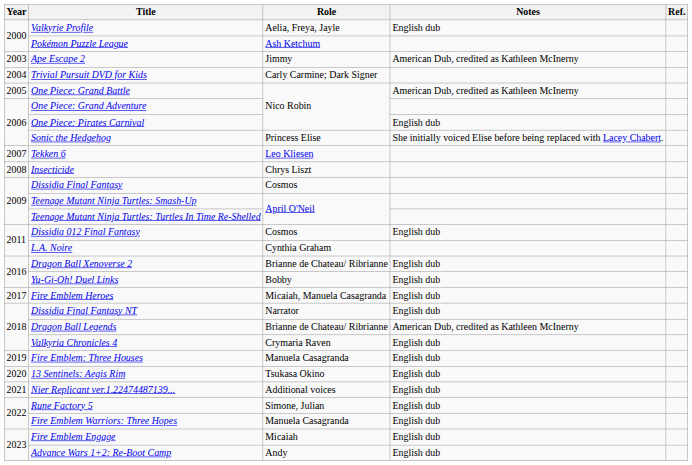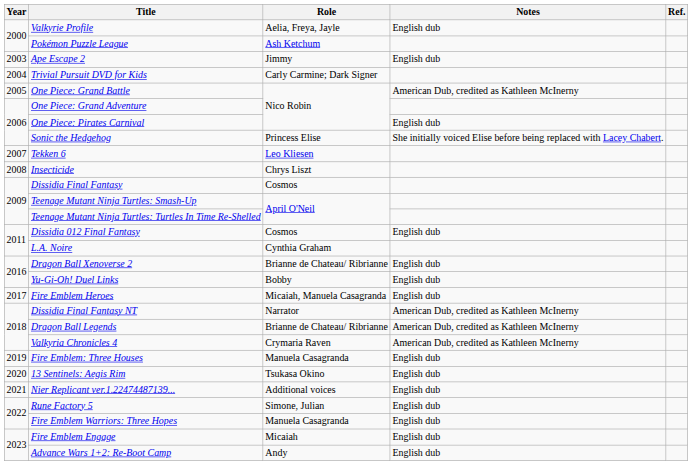 <table class="wikitable">
 <tr>
 <th>Year</th>
 <th>Title</th>
 <th>Role</th>
 <th>Notes</th>
 <th>Ref.</th>
 </tr>
 <tr>
 <td rowspan="2">2000</td>
 <td><em><a href='#'>Valkyrie Profile</a></em></td>
 <td>Aelia, Freya, Jayle</td>
 <td>English dub</td>
 <td></td>
 </tr>
 <tr>
 <td><em><a href='#'>Pokémon Puzzle League</a></em></td>
 <td><a href='#'>Ash Ketchum</a></td>
 <td></td>
 <td></td>
 </tr>
 <tr>
 <td>2003</td>
 <td><em><a href='#'>Ape Escape 2</a></em></td>
 <td>Jimmy</td>
-<td>American Dub, credited as Kathleen McInerny</td>
+<td>English dub</td>
 <td></td>
 </tr>
 <tr>
 <td>2004</td>
 <td><em><a href='#'>Trivial Pursuit DVD for Kids</a></em></td>
 <td>Carly Carmine; Dark Signer</td>
 <td></td>
 <td></td>
 </tr>
 <tr>
 <td>2005</td>
 <td><em><a href='#'>One Piece: Grand Battle</a></em></td>
 <td rowspan="3">Nico Robin</td>
 <td>American Dub, credited as Kathleen McInerny</td>
 <td></td>
 </tr>
 <tr>
 <td rowspan="3">2006</td>
 <td><em><a href='#'>One Piece: Grand Adventure</a></em></td>
 <td></td>
 <td></td>
 </tr>
 <tr>
 <td><em><a href='#'>One Piece: Pirates Carnival</a></em></td>
 <td>English dub</td>
 <td></td>
 </tr>
 <tr>
 <td><em><a href='#'>Sonic the Hedgehog</a></em></td>
 <td>Princess Elise</td>
 <td>She initially voiced Elise before being replaced with <a href='#'>Lacey Chabert</a>.</td>
 <td></td>
 </tr>
 <tr>
 <td>2007</td>
 <td><em><a href='#'>Tekken 6</a></em></td>
 <td><a href='#'>Leo Kliesen</a></td>
 <td></td>
 <td></td>
 </tr>
 <tr>
 <td>2008</td>
 <td><em><a href='#'>Insecticide</a></em></td>
 <td>Chrys Liszt</td>
 <td></td>
 <td></td>
 </tr>
 <tr>
 <td rowspan="3">2009</td>
 <td><em><a href='#'>Dissidia Final Fantasy</a></em></td>
 <td>Cosmos</td>
 <td></td>
 <td></td>
 </tr>
 <tr>
 <td><em><a href='#'>Teenage Mutant Ninja Turtles: Smash-Up</a></em></td>
 <td rowspan="2"><a href='#'>April O'Neil</a></td>
 <td></td>
 <td></td>
 </tr>
 <tr>
 <td><em><a href='#'>Teenage Mutant Ninja Turtles: Turtles In Time Re-Shelled</a></em></td>
 <td></td>
 <td></td>
 </tr>
 <tr>
 <td rowspan="2">2011</td>
 <td><em><a href='#'>Dissidia 012 Final Fantasy</a></em></td>
 <td>Cosmos</td>
 <td>English dub</td>
 <td></td>
 </tr>
 <tr>
 <td><em><a href='#'>L.A. Noire</a></em></td>
 <td>Cynthia Graham</td>
 <td></td>
 <td></td>
 </tr>
 <tr>
 <td rowspan="2">2016</td>
 <td><em><a href='#'>Dragon Ball Xenoverse 2</a></em></td>
 <td>Brianne de Chateau/ Ribrianne</td>
 <td>English dub</td>
 <td></td>
 </tr>
 <tr>
 <td><em><a href='#'>Yu-Gi-Oh! Duel Links</a></em></td>
 <td>Bobby</td>
 <td>English dub</td>
 <td></td>
 </tr>
 <tr>
 <td>2017</td>
 <td><em><a href='#'>Fire Emblem Heroes</a></em></td>
 <td>Micaiah, Manuela Casagranda</td>
 <td>English dub</td>
 <td></td>
 </tr>
 <tr>
 <td rowspan="3">2018</td>
 <td><em><a href='#'>Dissidia Final Fantasy NT</a></em></td>
 <td>Narrator</td>
-<td>English dub</td>
+<td>American Dub, credited as Kathleen McInerny</td>
 <td></td>
 </tr>
 <tr>
 <td><em><a href='#'>Dragon Ball Legends</a></em></td>
 <td>Brianne de Chateau/ Ribrianne</td>
 <td>American Dub, credited as Kathleen McInerny</td>
 <td></td>
 </tr>
 <tr>
 <td><em><a href='#'>Valkyria Chronicles 4</a></em></td>
 <td>Crymaria Raven</td>
-<td>English dub</td>
+<td>American Dub, credited as Kathleen McInerny</td>
 <td></td>
 </tr>
 <tr>
 <td>2019</td>
 <td><em><a href='#'>Fire Emblem: Three Houses</a></em></td>
 <td>Manuela Casagranda</td>
 <td>English dub</td>
 <td></td>
 </tr>
 <tr>
 <td>2020</td>
 <td><em><a href='#'>13 Sentinels: Aegis Rim</a></em></td>
 <td>Tsukasa Okino</td>
 <td>English dub</td>
 <td></td>
 </tr>
 <tr>
 <td>2021</td>
 <td><em><a href='#'>Nier Replicant ver.1.22474487139...</a></em></td>
 <td>Additional voices</td>
 <td>English dub</td>
 <td></td>
 </tr>
 <tr>
 <td rowspan="2">2022</td>
 <td><em><a href='#'>Rune Factory 5</a></em></td>
 <td>Simone, Julian</td>
 <td>English dub</td>
 <td></td>
 </tr>
 <tr>
 <td><em><a href='#'>Fire Emblem Warriors: Three Hopes</a></em></td>
 <td>Manuela Casagranda</td>
 <td>English dub</td>
 <td></td>
 </tr>
 <tr>
 <td rowspan="2">2023</td>
 <td><em><a href='#'>Fire Emblem Engage</a></em></td>
 <td>Micaiah</td>
 <td>English dub</td>
 <td></td>
 </tr>
 <tr>
 <td><em><a href='#'>Advance Wars 1+2: Re-Boot Camp</a></em></td>
 <td>Andy</td>
 <td>English dub</td>
 <td></td>
 </tr>
 </table>
